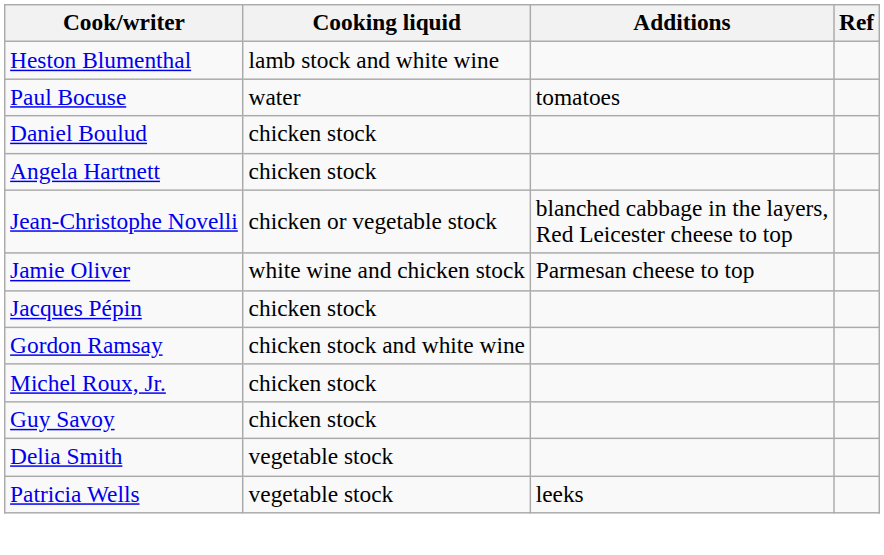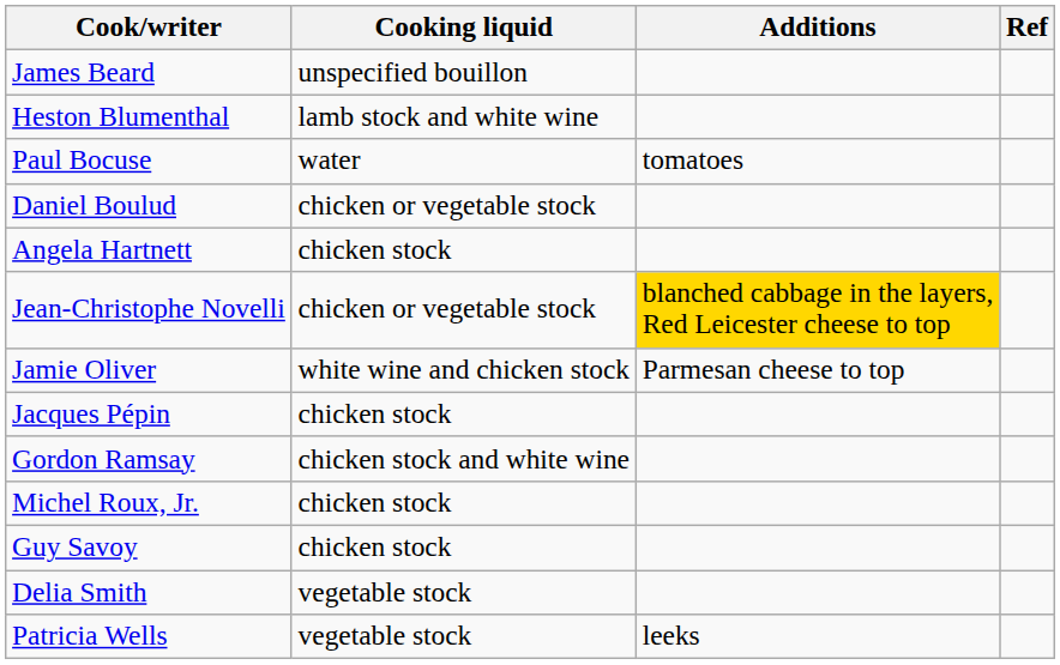 <table class="wikitable plainrowheaders" style="text-align: left; margin-right: 0;">
 <tr>
 <th scope="col">Cook/writer</th>
 <th scope="col">Cooking liquid</th>
 <th scope="col">Additions</th>
 <th scope="col">Ref</th>
+</tr>
+<tr>
+<td><a href='#'>James Beard</a></td>
+<td>unspecified bouillon</td>
+<td></td>
+<td></td>
 </tr>
 <tr>
 <td><a href='#'>Heston Blumenthal</a></td>
 <td>lamb stock and white wine</td>
 <td></td>
 <td></td>
 </tr>
 <tr>
 <td><a href='#'>Paul Bocuse</a></td>
 <td>water</td>
 <td>tomatoes</td>
 <td></td>
 </tr>
 <tr>
 <td><a href='#'>Daniel Boulud</a></td>
-<td>chicken stock</td>
+<td>chicken or vegetable stock</td>
 <td></td>
 <td></td>
 </tr>
 <tr>
 <td><a href='#'>Angela Hartnett</a></td>
 <td>chicken stock</td>
 <td></td>
 <td></td>
 </tr>
 <tr>
 <td><a href='#'>Jean-Christophe Novelli</a></td>
 <td>chicken or vegetable stock</td>
-<td>blanched cabbage in the layers,<br>Red Leicester cheese to top</td>
+<td style="background: gold;">blanched cabbage in the layers,<br>Red Leicester cheese to top</td>
 <td></td>
 </tr>
 <tr>
 <td><a href='#'>Jamie Oliver</a></td>
 <td>white wine and chicken stock</td>
 <td>Parmesan cheese to top</td>
 <td></td>
 </tr>
 <tr>
 <td><a href='#'>Jacques Pépin</a></td>
 <td>chicken stock</td>
 <td></td>
 <td></td>
 </tr>
 <tr>
 <td><a href='#'>Gordon Ramsay</a></td>
 <td>chicken stock and white wine</td>
 <td></td>
 <td></td>
 </tr>
 <tr>
 <td><a href='#'>Michel Roux, Jr.</a></td>
 <td>chicken stock</td>
 <td></td>
 <td></td>
 </tr>
 <tr>
 <td><a href='#'>Guy Savoy</a></td>
 <td>chicken stock</td>
 <td></td>
 <td></td>
 </tr>
 <tr>
 <td><a href='#'>Delia Smith</a></td>
 <td>vegetable stock</td>
 <td></td>
 <td></td>
 </tr>
 <tr>
 <td><a href='#'>Patricia Wells</a></td>
 <td>vegetable stock</td>
 <td>leeks</td>
 <td></td>
 </tr>
 </table>
